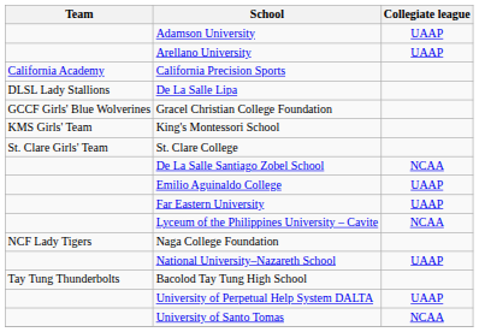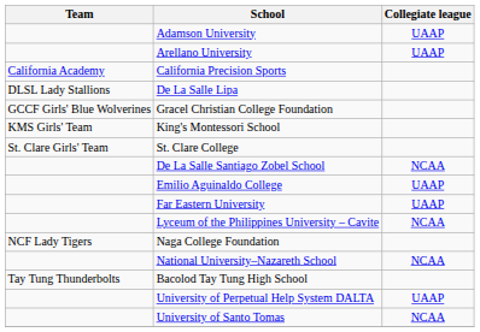 <table class="wikitable sortable">
 <tr>
 <th>Team</th>
 <th>School</th>
 <th>Collegiate league</th>
 </tr>
 <tr>
 <td></td>
 <td><a href='#'>Adamson University</a></td>
 <td align=center><a href='#'>UAAP</a></td>
 </tr>
 <tr>
 <td></td>
 <td><a href='#'>Arellano University</a></td>
 <td align=center><a href='#'>UAAP</a></td>
 </tr>
 <tr>
 <td> <a href='#'>California Academy</a></td>
 <td><a href='#'>California Precision Sports</a></td>
 <td></td>
 </tr>
 <tr>
 <td> DLSL Lady Stallions</td>
 <td><a href='#'>De La Salle Lipa</a></td>
 <td></td>
 </tr>
 <tr>
 <td> GCCF Girls' Blue Wolverines</td>
 <td>Gracel Christian College Foundation</td>
 <td></td>
 </tr>
 <tr>
 <td> KMS Girls' Team</td>
 <td>King's Montessori School</td>
 <td></td>
 </tr>
 <tr>
 <td> St. Clare Girls' Team</td>
 <td>St. Clare College</td>
 <td></td>
 </tr>
 <tr>
 <td></td>
 <td><a href='#'>De La Salle Santiago Zobel School</a></td>
 <td align=center><a href='#'>NCAA</a></td>
 </tr>
 <tr>
 <td></td>
 <td><a href='#'>Emilio Aguinaldo College</a></td>
 <td align=center><a href='#'>UAAP</a></td>
 </tr>
 <tr>
 <td></td>
 <td><a href='#'>Far Eastern University</a></td>
 <td align=center><a href='#'>UAAP</a></td>
 </tr>
 <tr>
 <td></td>
 <td><a href='#'>Lyceum of the Philippines University – Cavite</a></td>
 <td align=center><a href='#'>NCAA</a></td>
 </tr>
 <tr>
 <td> NCF Lady Tigers</td>
 <td>Naga College Foundation</td>
 <td></td>
 </tr>
 <tr>
 <td></td>
 <td><a href='#'>National University–Nazareth School</a></td>
-<td align=center><a href='#'>UAAP</a></td>
+<td align=center><a href='#'>NCAA</a></td>
 </tr>
 <tr>
 <td> Tay Tung Thunderbolts</td>
 <td>Bacolod Tay Tung High School</td>
 <td></td>
 </tr>
 <tr>
 <td></td>
 <td><a href='#'>University of Perpetual Help System DALTA</a></td>
 <td align=center><a href='#'>UAAP</a></td>
 </tr>
 <tr>
 <td></td>
 <td><a href='#'>University of Santo Tomas</a></td>
 <td align=center><a href='#'>NCAA</a></td>
 </tr>
 <tr>
 </tr>
 </table>
